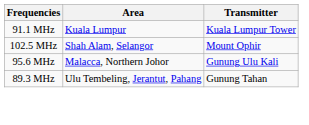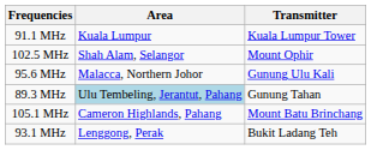 <table class="wikitable">
 <tr>
 <th>Frequencies</th>
 <th>Area</th>
 <th>Transmitter</th>
 </tr>
 <tr>
 <td style="text-align:center;">91.1 MHz</td>
 <td><a href='#'>Kuala Lumpur</a></td>
 <td><a href='#'>Kuala Lumpur Tower</a></td>
 </tr>
 <tr>
 <td style="text-align:center;">102.5 MHz</td>
 <td><a href='#'>Shah Alam</a>, <a href='#'>Selangor</a></td>
 <td><a href='#'>Mount Ophir</a></td>
 </tr>
 <tr>
 <td style="text-align:center;">95.6 MHz</td>
 <td><a href='#'>Malacca</a>, Northern Johor</td>
 <td><a href='#'>Gunung Ulu Kali</a></td>
 </tr>
 <tr>
 <td style="text-align:center;">89.3 MHz</td>
-<td>Ulu Tembeling, <a href='#'>Jerantut</a>, <a href='#'>Pahang</a></td>
+<td style="background: lightblue;">Ulu Tembeling, <a href='#'>Jerantut</a>, <a href='#'>Pahang</a></td>
 <td>Gunung Tahan</td>
 </tr>
+<tr>
+<td style="text-align:center;">105.1 MHz</td>
+<td><a href='#'>Cameron Highlands</a>, <a href='#'>Pahang</a></td>
+<td><a href='#'>Mount Batu Brinchang</a></td>
+</tr>
+<tr>
+<td style="text-align:center;">93.1 MHz</td>
+<td><a href='#'>Lenggong</a>, <a href='#'>Perak</a></td>
+<td>Bukit Ladang Teh</td>
+</tr>
 </table>
